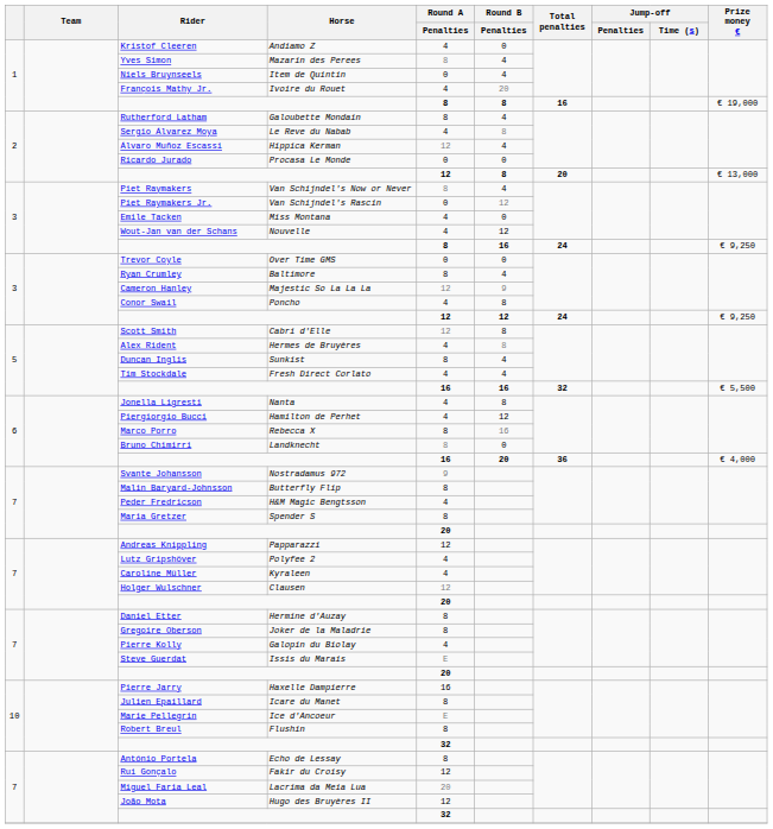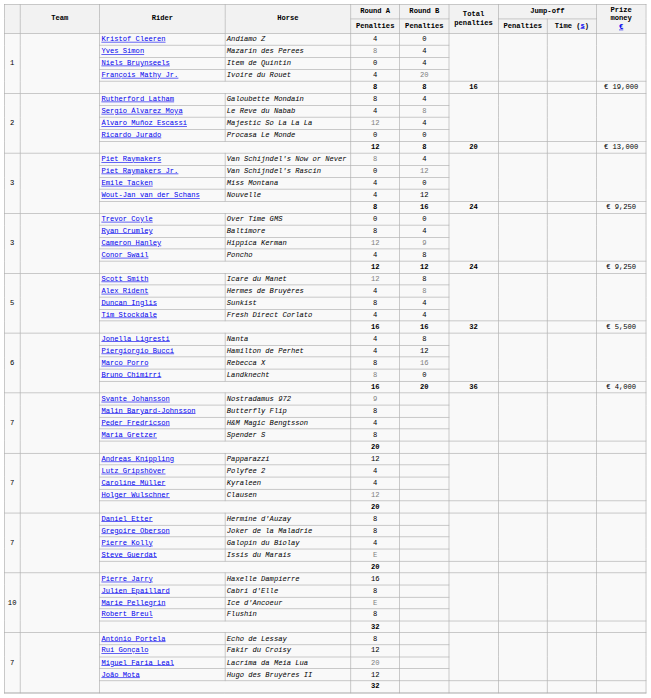 <table class="wikitable" style="font-size: 90%">
 <tr>
 <th rowspan=2 width=20></th>
 <th rowspan=2 width=125>Team</th>
 <th rowspan=2 width=200>Rider</th>
 <th rowspan=2 width=200>Horse</th>
 <th>Round A</th>
 <th>Round B</th>
 <th rowspan=2 width=75>Total penalties</th>
 <th colspan=2>Jump-off</th>
 <th rowspan=2 width=75>Prize money<br><a href='#'>€</a></th>
 </tr>
 <tr>
 <th width=75>Penalties</th>
 <th width=75>Penalties</th>
 <th width=75>Penalties</th>
 <th width=75>Time (<a href='#'>s</a>)</th>
 </tr>
 <tr>
 <td rowspan=5 align=center>1</td>
 <td rowspan=5></td>
 <td><a href='#'>Kristof Cleeren</a></td>
 <td><em>Andiamo Z</em></td>
 <td align=center>4</td>
 <td align=center>0</td>
 <td rowspan=4></td>
 <td rowspan=4></td>
 <td rowspan=4></td>
 <td rowspan=4></td>
 </tr>
 <tr>
 <td><a href='#'>Yves Simon</a></td>
 <td><em>Mazarin des Perees</em></td>
 <td align=center style=color:gray>8</td>
 <td align=center>4</td>
 </tr>
 <tr>
 <td><a href='#'>Niels Bruynseels</a></td>
 <td><em>Item de Quintin</em></td>
 <td align=center>0</td>
 <td align=center>4</td>
 </tr>
 <tr>
 <td><a href='#'>François Mathy Jr.</a></td>
 <td><em>Ivoire du Rouet</em></td>
 <td align=center>4</td>
 <td align=center style=color:gray>20</td>
 </tr>
 <tr>
 <td colspan=2></td>
 <td align=center><strong>8</strong></td>
 <td align=center><strong>8</strong></td>
 <td align=center><strong>16</strong></td>
 <td align=center></td>
 <td align=center></td>
 <td align=center>€ 19,000</td>
 </tr>
 <tr>
 <td rowspan=5 align=center>2</td>
 <td rowspan=5></td>
 <td><a href='#'>Rutherford Latham</a></td>
 <td><em>Galoubette Mondain</em></td>
 <td align=center>8</td>
 <td align=center>4</td>
 <td rowspan=4></td>
 <td rowspan=4></td>
 <td rowspan=4></td>
 <td rowspan=4></td>
 </tr>
 <tr>
 <td><a href='#'>Sergio Álvarez Moya</a></td>
 <td><em>Le Reve du Nabab</em></td>
 <td align=center>4</td>
 <td align=center style=color:gray>8</td>
 </tr>
 <tr>
 <td><a href='#'>Álvaro Muñoz Escassi</a></td>
-<td><em>Hippica Kerman</em></td>
+<td><em>Majestic So La La La</em></td>
 <td align=center style=color:gray>12</td>
 <td align=center>4</td>
 </tr>
 <tr>
 <td><a href='#'>Ricardo Jurado</a></td>
 <td><em>Procasa Le Monde</em></td>
 <td align=center>0</td>
 <td align=center>0</td>
 </tr>
 <tr>
 <td colspan=2></td>
 <td align=center><strong>12</strong></td>
 <td align=center><strong>8</strong></td>
 <td align=center><strong>20</strong></td>
 <td></td>
 <td></td>
 <td align=center>€ 13,000</td>
 </tr>
 <tr>
 <td rowspan=5 align=center>3</td>
 <td rowspan=5></td>
 <td><a href='#'>Piet Raymakers</a></td>
 <td><em>Van Schijndel's Now or Never</em></td>
 <td align=center style=color:gray>8</td>
 <td align=center>4</td>
 <td rowspan=4></td>
 <td rowspan=4></td>
 <td rowspan=4></td>
 <td rowspan=4></td>
 </tr>
 <tr>
 <td><a href='#'>Piet Raymakers Jr.</a></td>
 <td><em>Van Schijndel's Rascin</em></td>
 <td align=center>0</td>
 <td align=center style=color:gray>12</td>
 </tr>
 <tr>
 <td><a href='#'>Emile Tacken</a></td>
 <td><em>Miss Montana</em></td>
 <td align=center>4</td>
 <td align=center>0</td>
 </tr>
 <tr>
 <td><a href='#'>Wout-Jan van der Schans</a></td>
 <td><em>Nouvelle</em></td>
 <td align=center>4</td>
 <td align=center>12</td>
 </tr>
 <tr>
 <td colspan=2></td>
 <td align=center><strong>8</strong></td>
 <td align=center><strong>16</strong></td>
 <td align=center><strong>24</strong></td>
 <td></td>
 <td></td>
 <td align=center>€ 9,250</td>
 </tr>
 <tr>
 <td rowspan=5 align=center>3</td>
 <td rowspan=5></td>
 <td><a href='#'>Trevor Coyle</a></td>
 <td><em>Over Time GMS</em></td>
 <td align=center>0</td>
 <td align=center>0</td>
 <td rowspan=4></td>
 <td rowspan=4></td>
 <td rowspan=4></td>
 <td rowspan=4></td>
 </tr>
 <tr>
 <td><a href='#'>Ryan Crumley</a></td>
 <td><em>Baltimore</em></td>
 <td align=center>8</td>
 <td align=center>4</td>
 </tr>
 <tr>
 <td><a href='#'>Cameron Hanley</a></td>
-<td><em>Majestic So La La La</em></td>
+<td><em>Hippica Kerman</em></td>
 <td align=center style=color:gray>12</td>
 <td align=center style=color:gray>9</td>
 </tr>
 <tr>
 <td><a href='#'>Conor Swail</a></td>
 <td><em>Poncho</em></td>
 <td align=center>4</td>
 <td align=center>8</td>
 </tr>
 <tr>
 <td colspan=2></td>
 <td align=center><strong>12</strong></td>
 <td align=center><strong>12</strong></td>
 <td align=center><strong>24</strong></td>
 <td></td>
 <td></td>
 <td align=center>€ 9,250</td>
 </tr>
 <tr>
 <td rowspan=5 align=center>5</td>
 <td rowspan=5></td>
 <td><a href='#'>Scott Smith</a></td>
-<td><em>Cabri d'Elle</em></td>
+<td><em>Icare du Manet</em></td>
 <td align=center style=color:gray>12</td>
 <td align=center>8</td>
 <td rowspan=4></td>
 <td rowspan=4></td>
 <td rowspan=4></td>
 <td rowspan=4></td>
 </tr>
 <tr>
 <td><a href='#'>Alex Rident</a></td>
 <td><em>Hermes de Bruyères</em></td>
 <td align=center>4</td>
 <td align=center style=color:gray>8</td>
 </tr>
 <tr>
 <td><a href='#'>Duncan Inglis</a></td>
 <td><em>Sunkist</em></td>
 <td align=center>8</td>
 <td align=center>4</td>
 </tr>
 <tr>
 <td><a href='#'>Tim Stockdale</a></td>
 <td><em>Fresh Direct Corlato</em></td>
 <td align=center>4</td>
 <td align=center>4</td>
 </tr>
 <tr>
 <td colspan=2></td>
 <td align=center><strong>16</strong></td>
 <td align=center><strong>16</strong></td>
 <td align=center><strong>32</strong></td>
 <td></td>
 <td></td>
 <td align=center>€ 5,500</td>
 </tr>
 <tr>
 <td rowspan=5 align=center>6</td>
 <td rowspan=5></td>
 <td><a href='#'>Jonella Ligresti</a></td>
 <td><em>Nanta</em></td>
 <td align=center>4</td>
 <td align=center>8</td>
 <td rowspan=4></td>
 <td rowspan=4></td>
 <td rowspan=4></td>
 <td rowspan=4></td>
 </tr>
 <tr>
 <td><a href='#'>Piergiorgio Bucci</a></td>
 <td><em>Hamilton de Perhet</em></td>
 <td align=center>4</td>
 <td align=center>12</td>
 </tr>
 <tr>
 <td><a href='#'>Marco Porro</a></td>
 <td><em>Rebecca X</em></td>
 <td align=center>8</td>
 <td align=center style=color:gray>16</td>
 </tr>
 <tr>
 <td><a href='#'>Bruno Chimirri</a></td>
 <td><em>Landknecht</em></td>
 <td align=center style=color:gray>8</td>
 <td align=center>0</td>
 </tr>
 <tr>
 <td colspan=2></td>
 <td align=center><strong>16</strong></td>
 <td align=center><strong>20</strong></td>
 <td align=center><strong>36</strong></td>
 <td align=center></td>
 <td align=center></td>
 <td align=center>€ 4,000</td>
 </tr>
 <tr>
 <td rowspan=5 align=center>7</td>
 <td rowspan=5></td>
 <td><a href='#'>Svante Johansson</a></td>
 <td><em>Nostradamus 972</em></td>
 <td align=center style=color:gray>9</td>
 <td></td>
 <td rowspan=4></td>
 <td rowspan=4></td>
 <td rowspan=4></td>
 <td rowspan=4></td>
 </tr>
 <tr>
 <td><a href='#'>Malin Baryard-Johnsson</a></td>
 <td><em>Butterfly Flip</em></td>
 <td align=center>8</td>
 <td></td>
 </tr>
 <tr>
 <td><a href='#'>Peder Fredricson</a></td>
 <td><em>H&M Magic Bengtsson</em></td>
 <td align=center>4</td>
 <td></td>
 </tr>
 <tr>
 <td><a href='#'>Maria Gretzer</a></td>
 <td><em>Spender S</em></td>
 <td align=center>8</td>
 <td></td>
 </tr>
 <tr>
 <td colspan=2></td>
 <td align=center><strong>20</strong></td>
 <td></td>
 <td></td>
 <td></td>
 <td></td>
 <td></td>
 </tr>
 <tr>
 <td rowspan=5 align=center>7</td>
 <td rowspan=5></td>
 <td><a href='#'>Andreas Knippling</a></td>
 <td><em>Papparazzi</em></td>
 <td align=center>12</td>
 <td></td>
 <td rowspan=4></td>
 <td rowspan=4></td>
 <td rowspan=4></td>
 <td rowspan=4></td>
 </tr>
 <tr>
 <td><a href='#'>Lutz Gripshöver</a></td>
 <td><em>Polyfee 2</em></td>
 <td align=center>4</td>
 <td></td>
 </tr>
 <tr>
 <td><a href='#'>Caroline Müller</a></td>
 <td><em>Kyraleen</em></td>
 <td align=center>4</td>
 <td></td>
 </tr>
 <tr>
 <td><a href='#'>Holger Wulschner</a></td>
 <td><em>Clausen</em></td>
 <td align=center style=color:gray>12</td>
 <td></td>
 </tr>
 <tr>
 <td colspan=2></td>
 <td align=center><strong>20</strong></td>
 <td></td>
 <td></td>
 <td></td>
 <td></td>
 <td></td>
 </tr>
 <tr>
 <td rowspan=5 align=center>7</td>
 <td rowspan=5></td>
 <td><a href='#'>Daniel Etter</a></td>
 <td><em>Hermine d'Auzay</em></td>
 <td align=center>8</td>
 <td></td>
 <td rowspan=4></td>
 <td rowspan=4></td>
 <td rowspan=4></td>
 <td rowspan=4></td>
 </tr>
 <tr>
 <td><a href='#'>Gregoire Oberson</a></td>
 <td><em>Joker de la Maladrie</em></td>
 <td align=center>8</td>
 <td></td>
 </tr>
 <tr>
 <td><a href='#'>Pierre Kolly</a></td>
 <td><em>Galopin du Biolay</em></td>
 <td align=center>4</td>
 <td></td>
 </tr>
 <tr>
 <td><a href='#'>Steve Guerdat</a></td>
 <td><em>Issis du Marais</em></td>
 <td align=center style=color:gray>E</td>
 <td></td>
 </tr>
 <tr>
 <td colspan=2></td>
 <td align=center><strong>20</strong></td>
 <td></td>
 <td></td>
 <td></td>
 <td></td>
 <td></td>
 </tr>
 <tr>
 <td rowspan=5 align=center>10</td>
 <td rowspan=5></td>
 <td><a href='#'>Pierre Jarry</a></td>
 <td><em>Haxelle Dampierre</em></td>
 <td align=center>16</td>
 <td></td>
 <td rowspan=4></td>
 <td rowspan=4></td>
 <td rowspan=4></td>
 <td rowspan=4></td>
 </tr>
 <tr>
 <td><a href='#'>Julien Epaillard</a></td>
-<td><em>Icare du Manet</em></td>
+<td><em>Cabri d'Elle</em></td>
 <td align=center>8</td>
 <td></td>
 </tr>
 <tr>
 <td><a href='#'>Marie Pellegrin</a></td>
 <td><em>Ice d'Ancoeur</em></td>
 <td align=center style=color:gray>E</td>
 <td></td>
 </tr>
 <tr>
 <td><a href='#'>Robert Breul</a></td>
 <td><em>Flushin</em></td>
 <td align=center>8</td>
 <td></td>
 </tr>
 <tr>
 <td colspan=2></td>
 <td align=center><strong>32</strong></td>
 <td></td>
 <td></td>
 <td></td>
 <td></td>
 <td align=center></td>
 </tr>
 <tr>
 <td rowspan=5 align=center>7</td>
 <td rowspan=5></td>
 <td><a href='#'>António Portela</a></td>
 <td><em>Echo de Lessay</em></td>
 <td align=center>8</td>
 <td></td>
 <td rowspan=4></td>
 <td rowspan=4></td>
 <td rowspan=4></td>
 <td rowspan=4></td>
 </tr>
 <tr>
 <td><a href='#'>Rui Gonçalo</a></td>
 <td><em>Fakir du Croisy</em></td>
 <td align=center>12</td>
 <td></td>
 </tr>
 <tr>
 <td><a href='#'>Miguel Faria Leal</a></td>
 <td><em>Lacrima da Meia Lua</em></td>
 <td align=center style=color:gray>20</td>
 <td></td>
 </tr>
 <tr>
 <td><a href='#'>João Mota</a></td>
 <td><em>Hugo des Bruyères II</em></td>
 <td align=center>12</td>
 <td></td>
 </tr>
 <tr>
 <td colspan=2></td>
 <td align=center><strong>32</strong></td>
 <td></td>
 <td></td>
 <td></td>
 <td></td>
 <td></td>
 </tr>
 <tr>
 </tr>
 </table>
